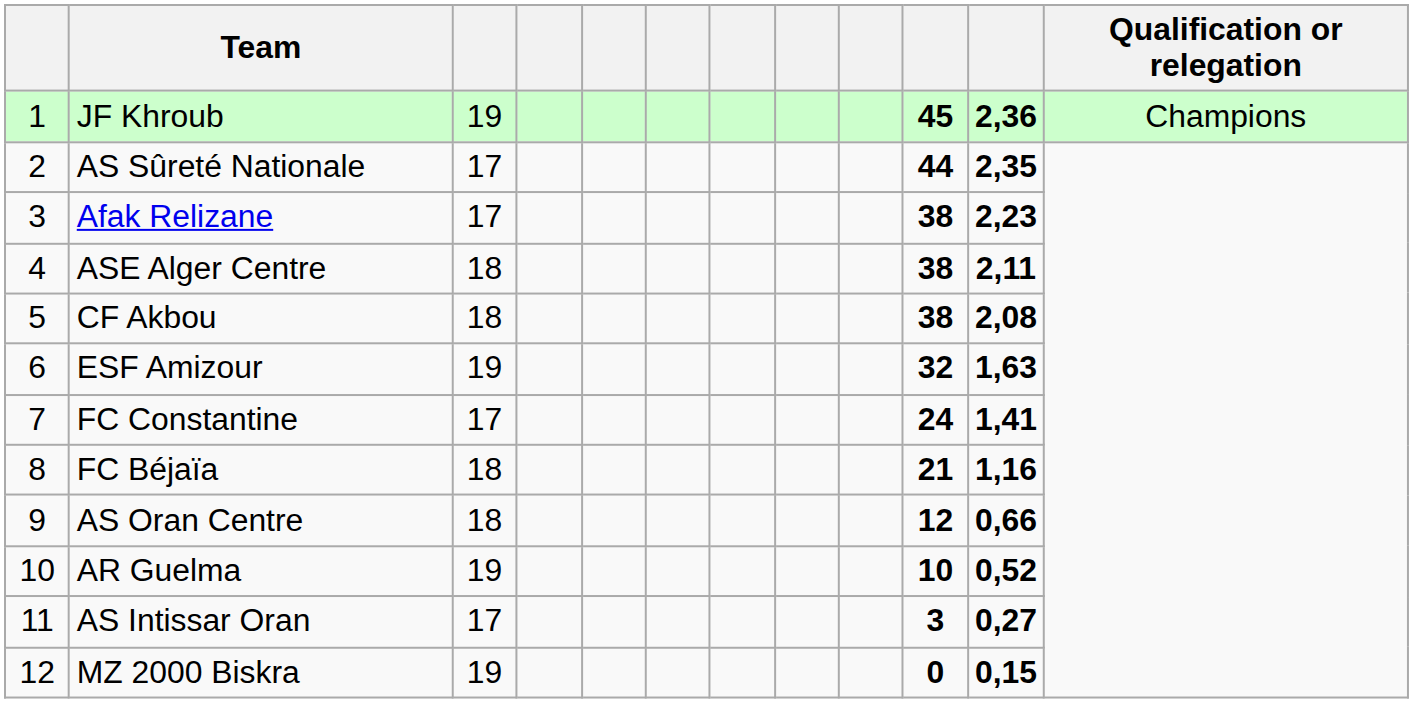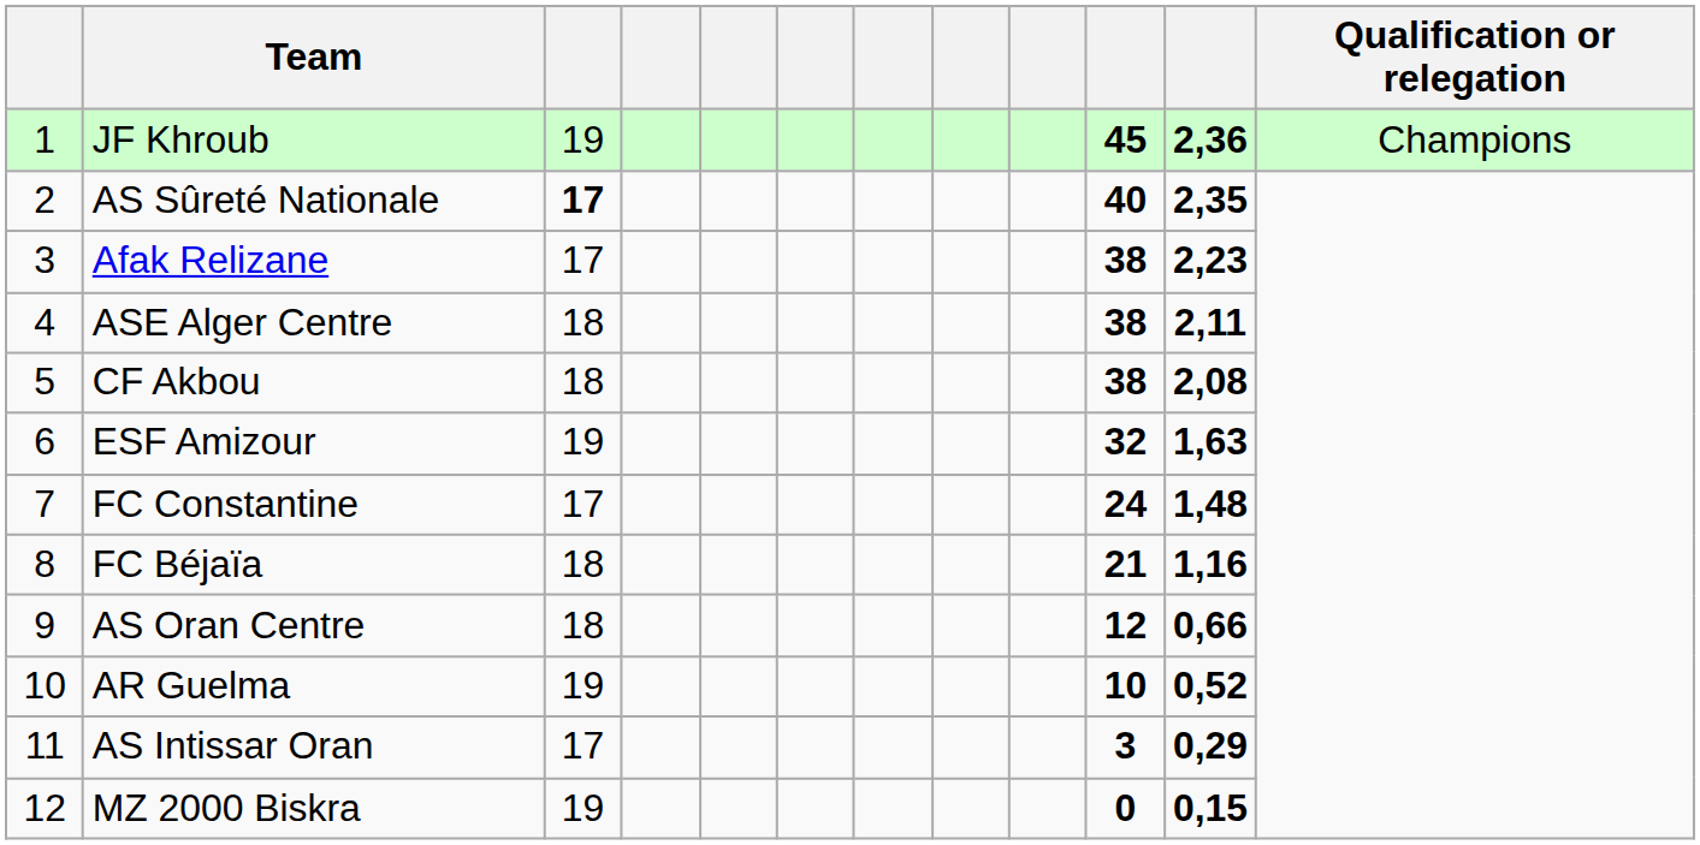 <table class="wikitable" style="text-align:center">
 <tr>
 <th width=25></th>
 <th width=185>Team</th>
 <th width=25></th>
 <th width=25></th>
 <th width=25></th>
 <th width=25></th>
 <th width=25></th>
 <th width=25></th>
 <th width=25></th>
 <th width=25></th>
 <th width=25></th>
 <th width=175>Qualification or relegation</th>
 </tr>
 <tr bgcolor=ccffcc>
 <td>1</td>
 <td style="text-align:left;">JF Khroub</td>
 <td>19</td>
 <td></td>
 <td></td>
 <td></td>
 <td></td>
 <td></td>
 <td></td>
 <td><strong>45</strong></td>
 <td><strong>2,36</strong></td>
 <td>Champions</td>
 </tr>
 <tr>
 <td>2</td>
 <td style="text-align:left;">AS Sûreté Nationale</td>
-<td>17</td>
+<td><strong>17</strong></td>
 <td></td>
 <td></td>
 <td></td>
 <td></td>
 <td></td>
 <td></td>
-<td><strong>44</strong></td>
+<td><strong>40</strong></td>
 <td><strong>2,35</strong></td>
 </tr>
 <tr>
 <td>3</td>
 <td style="text-align:left;"><a href='#'>Afak Relizane</a></td>
 <td>17</td>
 <td></td>
 <td></td>
 <td></td>
 <td></td>
 <td></td>
 <td></td>
 <td><strong>38</strong></td>
 <td><strong>2,23</strong></td>
 </tr>
 <tr>
 <td>4</td>
 <td style="text-align:left;">ASE Alger Centre</td>
 <td>18</td>
 <td></td>
 <td></td>
 <td></td>
 <td></td>
 <td></td>
 <td></td>
 <td><strong>38</strong></td>
 <td><strong>2,11</strong></td>
 </tr>
 <tr>
 <td>5</td>
 <td style="text-align:left;">CF Akbou</td>
 <td>18</td>
 <td></td>
 <td></td>
 <td></td>
 <td></td>
 <td></td>
 <td></td>
 <td><strong>38</strong></td>
 <td><strong>2,08</strong></td>
 </tr>
 <tr>
 <td>6</td>
 <td style="text-align:left;">ESF Amizour</td>
 <td>19</td>
 <td></td>
 <td></td>
 <td></td>
 <td></td>
 <td></td>
 <td></td>
 <td><strong>32</strong></td>
 <td><strong>1,63</strong></td>
 </tr>
 <tr>
 <td>7</td>
 <td style="text-align:left;">FC Constantine</td>
 <td>17</td>
 <td></td>
 <td></td>
 <td></td>
 <td></td>
 <td></td>
 <td></td>
 <td><strong>24</strong></td>
-<td><strong>1,41</strong></td>
+<td><strong>1,48</strong></td>
 </tr>
 <tr>
 <td>8</td>
 <td style="text-align:left;">FC Béjaïa</td>
 <td>18</td>
 <td></td>
 <td></td>
 <td></td>
 <td></td>
 <td></td>
 <td></td>
 <td><strong>21</strong></td>
 <td><strong>1,16</strong></td>
 </tr>
 <tr>
 <td>9</td>
 <td style="text-align:left;">AS Oran Centre</td>
 <td>18</td>
 <td></td>
 <td></td>
 <td></td>
 <td></td>
 <td></td>
 <td></td>
 <td><strong>12</strong></td>
 <td><strong>0,66</strong></td>
 </tr>
 <tr>
 <td>10</td>
 <td style="text-align:left;">AR Guelma</td>
 <td>19</td>
 <td></td>
 <td></td>
 <td></td>
 <td></td>
 <td></td>
 <td></td>
 <td><strong>10</strong></td>
 <td><strong>0,52</strong></td>
 </tr>
 <tr>
 <td>11</td>
 <td style="text-align:left;">AS Intissar Oran</td>
 <td>17</td>
 <td></td>
 <td></td>
 <td></td>
 <td></td>
 <td></td>
 <td></td>
 <td><strong>3</strong></td>
-<td><strong>0,27</strong></td>
+<td><strong>0,29</strong></td>
 </tr>
 <tr>
 <td>12</td>
 <td style="text-align:left;">MZ 2000 Biskra</td>
 <td>19</td>
 <td></td>
 <td></td>
 <td></td>
 <td></td>
 <td></td>
 <td></td>
 <td><strong>0</strong></td>
 <td><strong>0,15</strong></td>
 </tr>
 </table>
